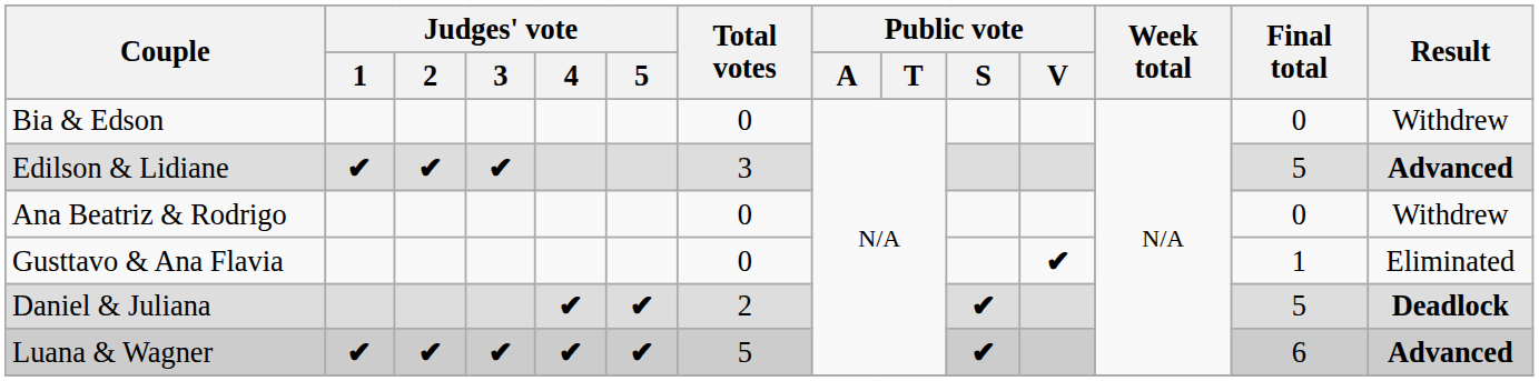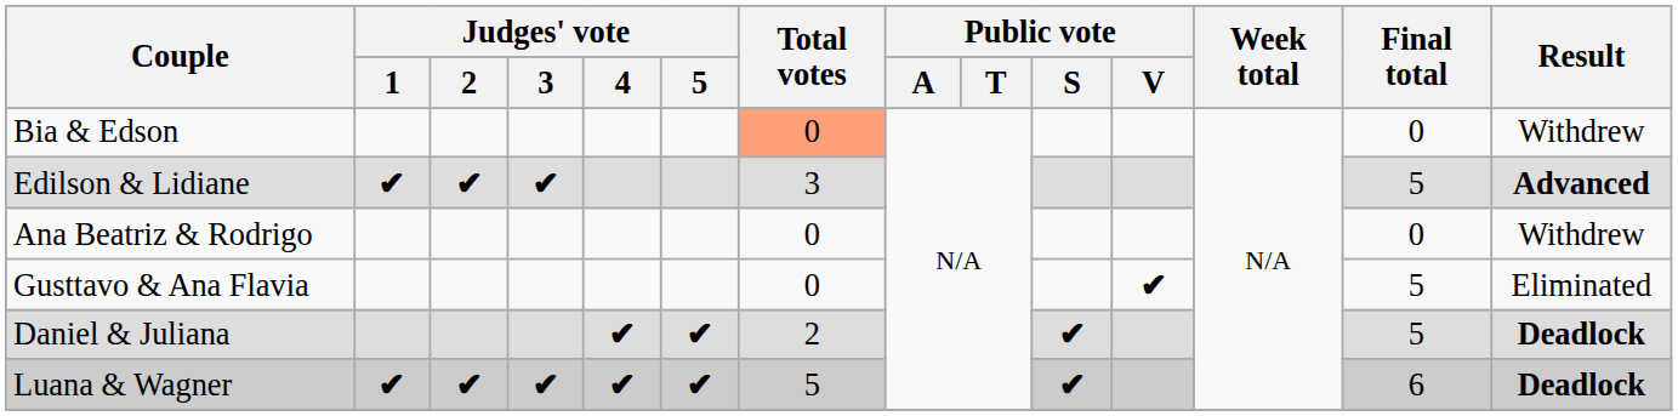 <table class="wikitable" style="font-size:90%; line-height:16px; text-align:center" width="85%">
 <tr>
 <th rowspan=2 width=150>Couple</th>
 <th colspan=5 width=185>Judges' vote</th>
 <th rowspan=2 width=060>Total votes</th>
 <th colspan=4 width=148>Public vote</th>
 <th rowspan=2 width=060>Week total</th>
 <th rowspan=2 width=060>Final total</th>
 <th rowspan=2 width=075>Result</th>
 </tr>
 <tr>
 <th>1</th>
 <th>2</th>
 <th>3</th>
 <th>4</th>
 <th>5</th>
 <th>A</th>
 <th>T</th>
 <th>S</th>
 <th>V</th>
 </tr>
 <tr>
 <td align="left">Bia & Edson</td>
 <td></td>
 <td></td>
 <td></td>
 <td></td>
 <td></td>
-<td>0</td>
+<td style="background: lightsalmon;">0</td>
 <td rowspan=6 colspan=2><small>N/A</small></td>
 <td></td>
 <td></td>
 <td rowspan=6 colspan=1><small>N/A</small></td>
 <td>0</td>
 <td>Withdrew</td>
 </tr>
 <tr bgcolor="DDDDDD">
 <td align="left">Edilson & Lidiane</td>
 <td><strong>✔</strong></td>
 <td><strong>✔</strong></td>
 <td><strong>✔</strong></td>
 <td></td>
 <td></td>
 <td>3</td>
 <td></td>
 <td></td>
 <td>5</td>
 <td><strong>Advanced</strong></td>
 </tr>
 <tr>
 <td align="left">Ana Beatriz & Rodrigo</td>
 <td></td>
 <td></td>
 <td></td>
 <td></td>
 <td></td>
 <td>0</td>
 <td></td>
 <td></td>
 <td>0</td>
 <td>Withdrew</td>
 </tr>
 <tr>
 <td align="left">Gusttavo & Ana Flavia</td>
 <td></td>
 <td></td>
 <td></td>
 <td></td>
 <td></td>
 <td>0</td>
 <td></td>
 <td><strong>✔</strong></td>
-<td>1</td>
+<td>5</td>
 <td>Eliminated</td>
 </tr>
 <tr bgcolor="DDDDDD">
 <td align="left">Daniel & Juliana</td>
 <td></td>
 <td></td>
 <td></td>
 <td><strong>✔</strong></td>
 <td><strong>✔</strong></td>
 <td>2</td>
 <td><strong>✔</strong></td>
 <td></td>
 <td>5</td>
 <td><strong>Deadlock</strong></td>
 </tr>
 <tr bgcolor="CCCCCC">
 <td align="left">Luana & Wagner</td>
 <td><strong>✔</strong></td>
 <td><strong>✔</strong></td>
 <td><strong>✔</strong></td>
 <td><strong>✔</strong></td>
 <td><strong>✔</strong></td>
 <td>5</td>
 <td><strong>✔</strong></td>
 <td></td>
 <td>6</td>
-<td><strong>Advanced</strong></td>
+<td><strong>Deadlock</strong></td>
 </tr>
 <tr>
 </tr>
 </table>
